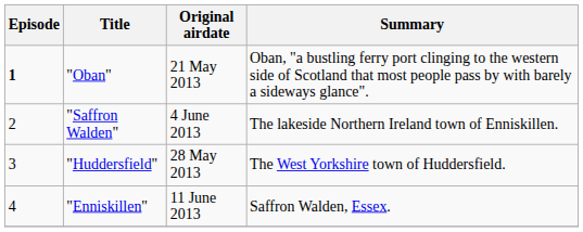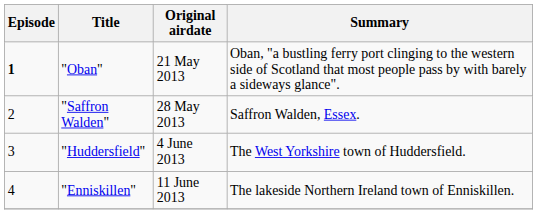 <table class="wikitable">
 <tr>
 <th>Episode</th>
 <th>Title</th>
 <th>Original airdate</th>
 <th>Summary</th>
 </tr>
 <tr>
 <td><strong>1</strong></td>
 <td>"<a href='#'>Oban</a>"</td>
 <td>21 May 2013</td>
 <td>Oban, "a bustling ferry port clinging to the western side of Scotland that most people pass by with barely a sideways glance".</td>
 </tr>
 <tr>
 <td>2</td>
 <td>"<a href='#'>Saffron Walden</a>"</td>
-<td>4 June 2013</td>
-<td>The lakeside Northern Ireland town of Enniskillen.</td>
+<td>28 May 2013</td>
+<td>Saffron Walden, <a href='#'>Essex</a>.</td>
 </tr>
 <tr>
 <td>3</td>
 <td>"<a href='#'>Huddersfield</a>"</td>
-<td>28 May 2013</td>
+<td>4 June 2013</td>
 <td>The <a href='#'>West Yorkshire</a> town of Huddersfield.</td>
 </tr>
 <tr>
 <td>4</td>
 <td>"<a href='#'>Enniskillen</a>"</td>
 <td>11 June 2013</td>
-<td>Saffron Walden, <a href='#'>Essex</a>.</td>
+<td>The lakeside Northern Ireland town of Enniskillen.</td>
 </tr>
 <tr>
 </tr>
 </table>
